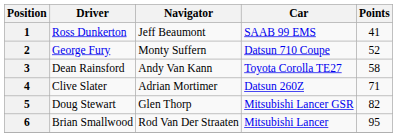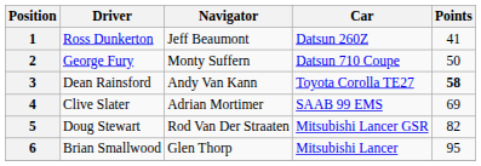 <table class="wikitable" border="1">
 <tr>
 <th>Position</th>
 <th>Driver</th>
 <th>Navigator</th>
 <th>Car</th>
 <th>Points</th>
 </tr>
 <tr>
 <th>1</th>
 <td><a href='#'>Ross Dunkerton</a></td>
 <td>Jeff Beaumont</td>
-<td><a href='#'>SAAB 99 EMS</a></td>
+<td><a href='#'>Datsun 260Z</a></td>
 <td align="center">41</td>
 </tr>
 <tr>
 <th>2</th>
 <td><a href='#'>George Fury</a></td>
 <td>Monty Suffern</td>
 <td><a href='#'>Datsun 710 Coupe</a></td>
-<td align="center">52</td>
+<td align="center">50</td>
 </tr>
 <tr>
 <th>3</th>
 <td>Dean Rainsford</td>
 <td>Andy Van Kann</td>
 <td><a href='#'>Toyota Corolla TE27</a></td>
-<td align="center">58</td>
+<td align="center"><strong>58</strong></td>
 </tr>
 <tr>
 <th>4</th>
 <td>Clive Slater</td>
 <td>Adrian Mortimer</td>
-<td><a href='#'>Datsun 260Z</a></td>
-<td align="center">71</td>
+<td><a href='#'>SAAB 99 EMS</a></td>
+<td align="center">69</td>
 </tr>
 <tr>
 <th>5</th>
 <td>Doug Stewart</td>
-<td>Glen Thorp</td>
+<td>Rod Van Der Straaten</td>
 <td><a href='#'>Mitsubishi Lancer GSR</a></td>
 <td align="center">82</td>
 </tr>
 <tr>
 <th>6</th>
 <td>Brian Smallwood</td>
-<td>Rod Van Der Straaten</td>
+<td>Glen Thorp</td>
 <td><a href='#'>Mitsubishi Lancer</a></td>
 <td align="center">95</td>
 </tr>
 <tr>
 </tr>
 </table>
